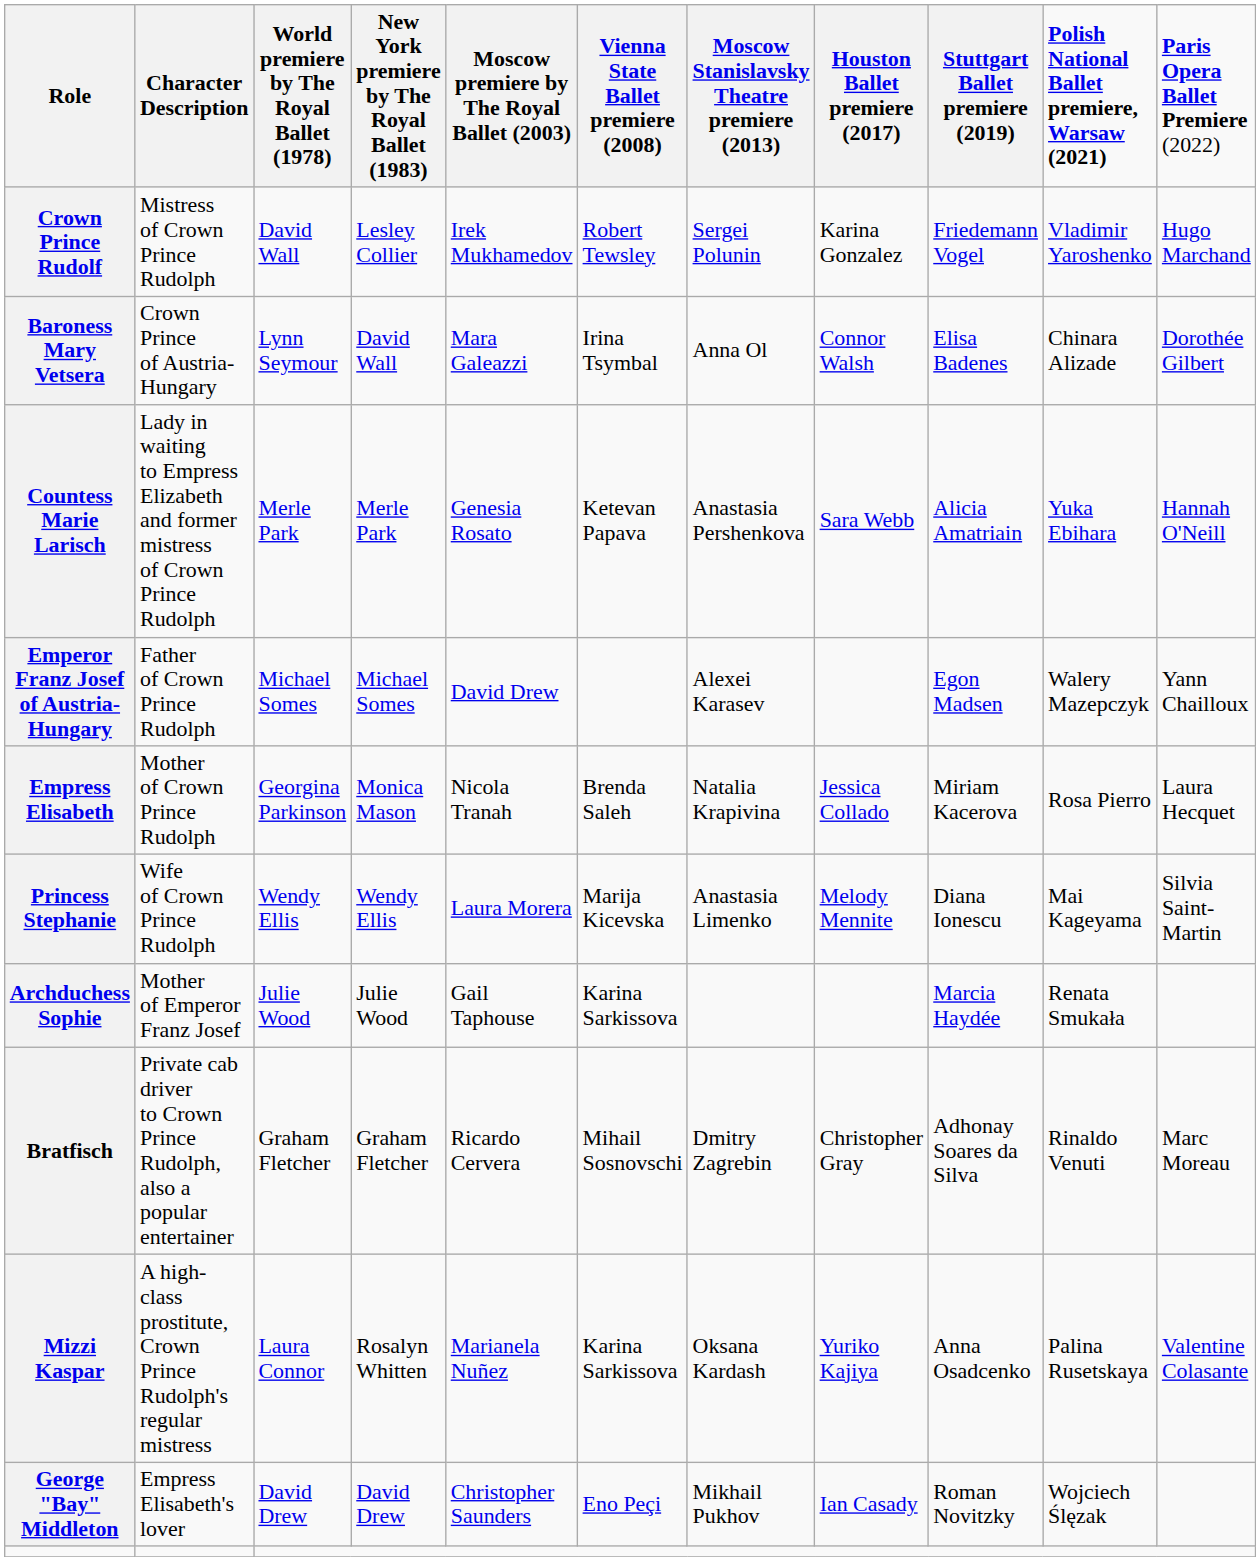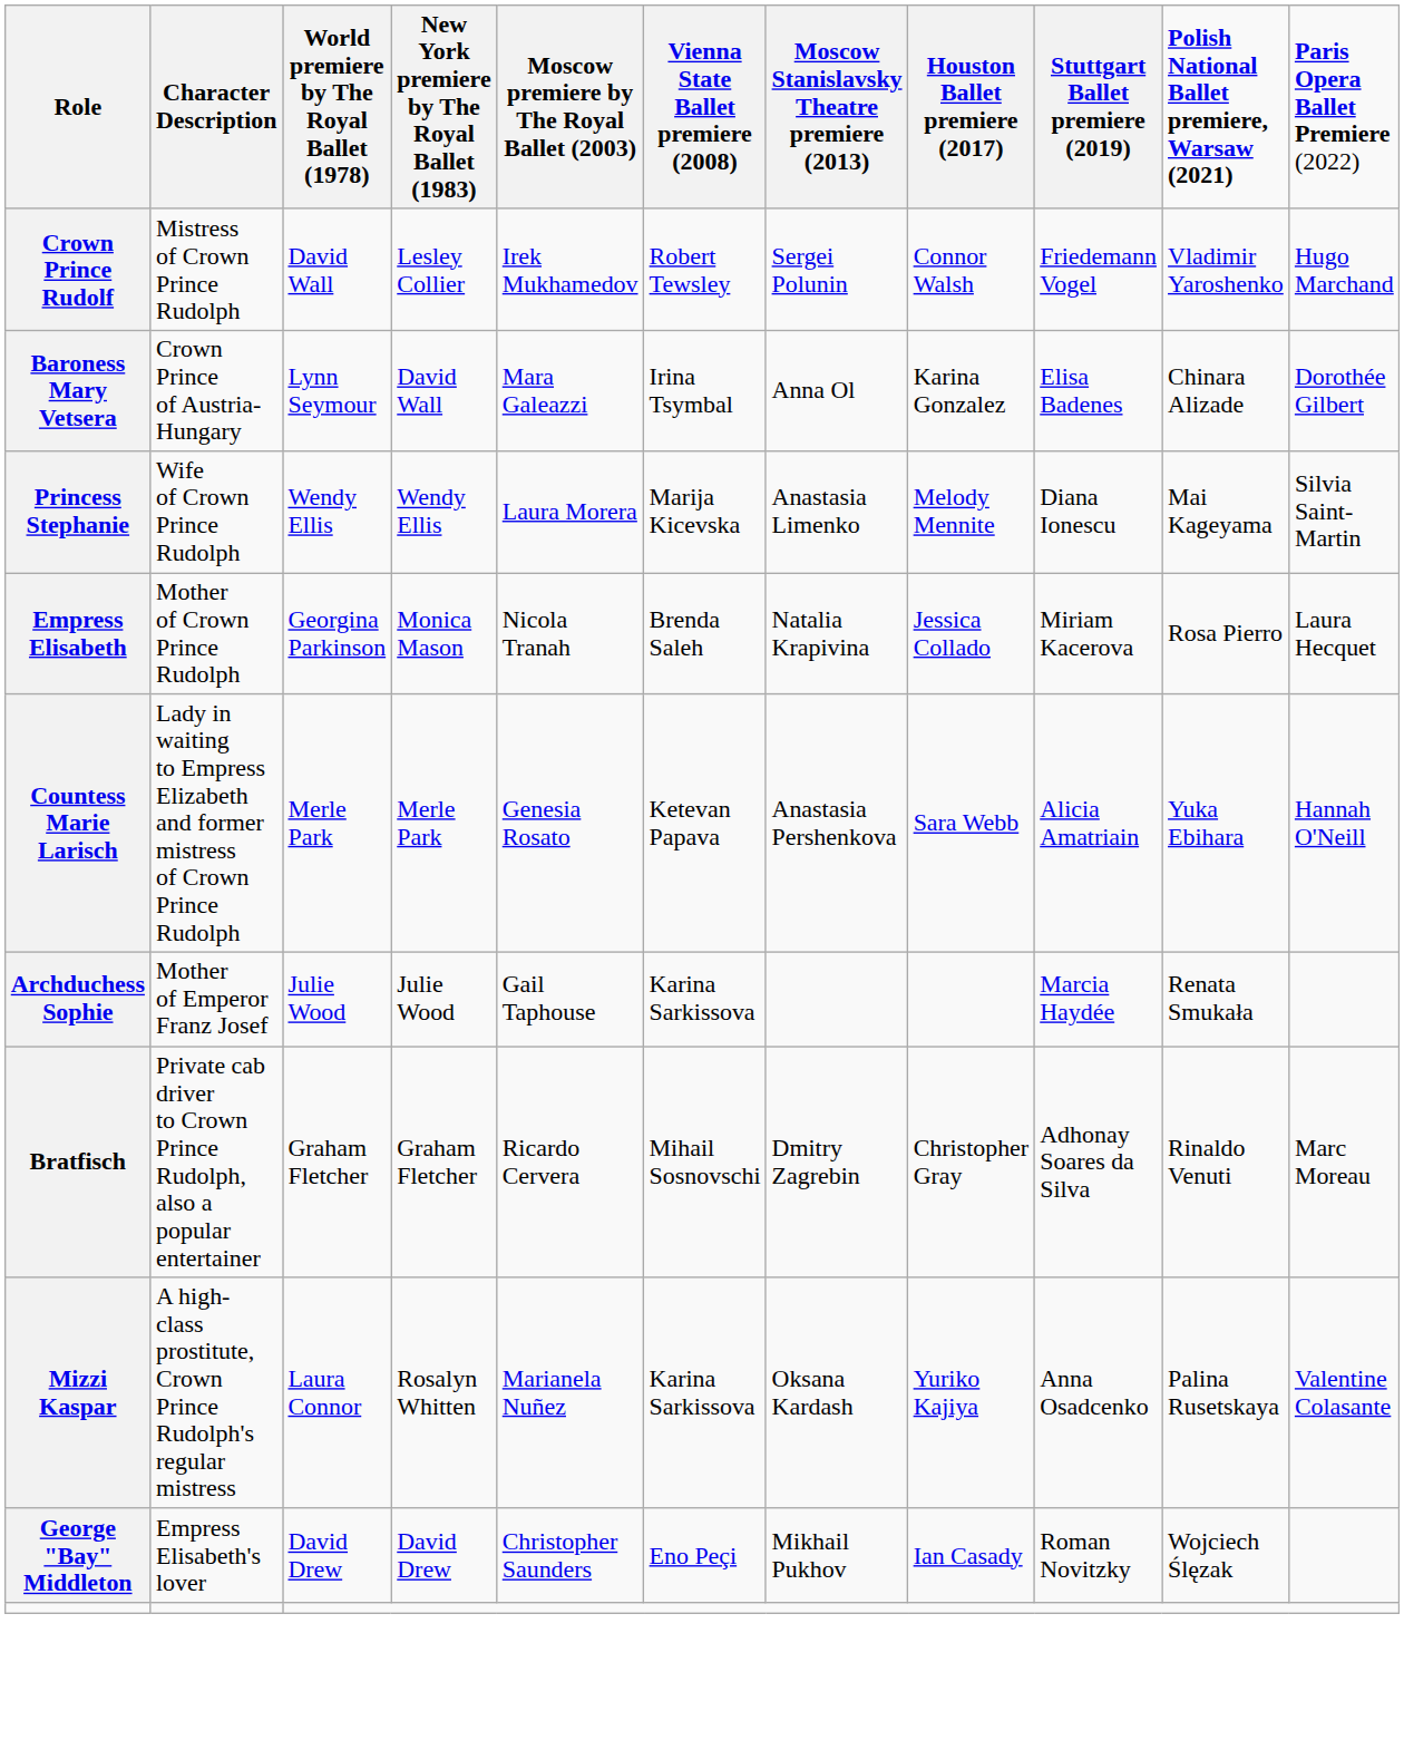 <table class="wikitable">
 <tr>
 <th><strong>Role</strong></th>
 <th>Character Description</th>
 <th>World premiere by The Royal Ballet (1978)</th>
 <th>New York premiere by The Royal Ballet (1983)</th>
 <th>Moscow premiere by The Royal Ballet (2003)</th>
 <th><a href='#'>Vienna State Ballet</a> premiere (2008)</th>
 <th><a href='#'>Moscow Stanislavsky Theatre</a> premiere (2013)</th>
 <th><a href='#'>Houston Ballet</a> premiere (2017)</th>
 <th><a href='#'>Stuttgart Ballet</a> premiere (2019)</th>
 <td><strong><a href='#'>Polish National Ballet</a> premiere, <a href='#'>Warsaw</a> (2021)</strong></td>
 <td><strong><a href='#'>Paris Opera Ballet</a> Premiere</strong> (2022)</td>
 </tr>
 <tr>
 <th><a href='#'>Crown Prince Rudolf</a></th>
 <td>Mistress<br>of Crown Prince Rudolph</td>
 <td><a href='#'>David Wall</a></td>
 <td><a href='#'>Lesley Collier</a></td>
 <td><a href='#'>Irek Mukhamedov</a></td>
 <td><a href='#'>Robert Tewsley</a></td>
 <td><a href='#'>Sergei Polunin</a></td>
-<td>Karina Gonzalez</td>
+<td><a href='#'>Connor Walsh</a></td>
 <td><a href='#'>Friedemann Vogel</a></td>
 <td><a href='#'>Vladimir Yaroshenko</a></td>
 <td><a href='#'>Hugo Marchand</a></td>
 </tr>
 <tr>
 <th><a href='#'>Baroness</a><br><a href='#'>Mary Vetsera</a></th>
 <td>Crown Prince<br>of Austria-Hungary</td>
 <td><a href='#'>Lynn Seymour</a></td>
 <td><a href='#'>David Wall</a></td>
 <td><a href='#'>Mara Galeazzi</a></td>
 <td>Irina Tsymbal</td>
 <td>Anna Ol</td>
-<td><a href='#'>Connor Walsh</a></td>
+<td>Karina Gonzalez</td>
 <td><a href='#'>Elisa Badenes</a></td>
 <td>Chinara Alizade</td>
 <td><a href='#'>Dorothée Gilbert</a></td>
 </tr>
 <tr>
-<th><a href='#'>Countess</a><br><a href='#'>Marie Larisch</a></th>
-<td>Lady in waiting<br>to Empress Elizabeth<br>and former mistress<br>of Crown Prince Rudolph</td>
-<td><a href='#'>Merle Park</a></td>
-<td><a href='#'>Merle Park</a></td>
-<td><a href='#'>Genesia Rosato</a></td>
-<td>Ketevan Papava</td>
-<td>Anastasia Pershenkova</td>
-<td><a href='#'>Sara Webb</a></td>
-<td><a href='#'>Alicia Amatriain</a></td>
-<td><a href='#'>Yuka Ebihara</a></td>
-<td><a href='#'>Hannah O'Neill</a></td>
-</tr>
-<tr>
-<th><a href='#'>Emperor Franz Josef of Austria-Hungary</a></th>
-<td>Father<br>of Crown Prince Rudolph</td>
-<td><a href='#'>Michael Somes</a></td>
-<td><a href='#'>Michael Somes</a></td>
-<td><a href='#'>David Drew</a></td>
-<td></td>
-<td>Alexei Karasev</td>
-<td></td>
-<td><a href='#'>Egon Madsen</a></td>
-<td>Walery Mazepczyk</td>
-<td>Yann Chailloux</td>
+<th><a href='#'>Princess Stephanie</a></th>
+<td>Wife<br>of Crown Prince Rudolph</td>
+<td><a href='#'>Wendy Ellis</a></td>
+<td><a href='#'>Wendy Ellis</a></td>
+<td><a href='#'>Laura Morera</a></td>
+<td>Marija Kicevska</td>
+<td>Anastasia Limenko</td>
+<td><a href='#'>Melody Mennite</a></td>
+<td>Diana Ionescu</td>
+<td>Mai Kageyama</td>
+<td>Silvia Saint-Martin</td>
 </tr>
 <tr>
 <th><a href='#'>Empress Elisabeth</a></th>
 <td>Mother<br>of Crown Prince Rudolph</td>
 <td><a href='#'>Georgina Parkinson</a></td>
 <td><a href='#'>Monica Mason</a></td>
 <td>Nicola Tranah</td>
 <td>Brenda Saleh</td>
 <td>Natalia Krapivina</td>
 <td><a href='#'>Jessica Collado</a></td>
 <td>Miriam Kacerova</td>
 <td>Rosa Pierro</td>
 <td>Laura Hecquet</td>
 </tr>
 <tr>
-<th><a href='#'>Princess Stephanie</a></th>
-<td>Wife<br>of Crown Prince Rudolph</td>
-<td><a href='#'>Wendy Ellis</a></td>
-<td><a href='#'>Wendy Ellis</a></td>
-<td><a href='#'>Laura Morera</a></td>
-<td>Marija Kicevska</td>
-<td>Anastasia Limenko</td>
-<td><a href='#'>Melody Mennite</a></td>
-<td>Diana Ionescu</td>
-<td>Mai Kageyama</td>
-<td>Silvia Saint-Martin</td>
+<th><a href='#'>Countess</a><br><a href='#'>Marie Larisch</a></th>
+<td>Lady in waiting<br>to Empress Elizabeth<br>and former mistress<br>of Crown Prince Rudolph</td>
+<td><a href='#'>Merle Park</a></td>
+<td><a href='#'>Merle Park</a></td>
+<td><a href='#'>Genesia Rosato</a></td>
+<td>Ketevan Papava</td>
+<td>Anastasia Pershenkova</td>
+<td><a href='#'>Sara Webb</a></td>
+<td><a href='#'>Alicia Amatriain</a></td>
+<td><a href='#'>Yuka Ebihara</a></td>
+<td><a href='#'>Hannah O'Neill</a></td>
 </tr>
 <tr>
 <th><a href='#'>Archduchess Sophie</a></th>
 <td>Mother<br>of Emperor Franz Josef</td>
 <td><a href='#'>Julie Wood</a></td>
 <td>Julie Wood</td>
 <td>Gail Taphouse</td>
 <td>Karina Sarkissova</td>
 <td></td>
 <td></td>
 <td><a href='#'>Marcia Haydée</a></td>
 <td>Renata Smukała</td>
 <td></td>
 </tr>
 <tr>
 <th>Bratfisch</th>
 <td>Private cab driver<br>to Crown Prince Rudolph, also a popular entertainer</td>
 <td>Graham Fletcher</td>
 <td>Graham Fletcher</td>
 <td>Ricardo Cervera</td>
 <td>Mihail Sosnovschi</td>
 <td>Dmitry Zagrebin</td>
 <td>Christopher Gray</td>
 <td>Adhonay Soares da Silva</td>
 <td>Rinaldo Venuti</td>
 <td>Marc Moreau</td>
 </tr>
 <tr>
 <th><a href='#'>Mizzi Kaspar</a></th>
 <td>A high-class prostitute,<br>Crown Prince Rudolph's regular mistress</td>
 <td><a href='#'>Laura Connor</a></td>
 <td>Rosalyn Whitten</td>
 <td><a href='#'>Marianela Nuñez</a></td>
 <td>Karina Sarkissova</td>
 <td>Oksana Kardash</td>
 <td><a href='#'>Yuriko Kajiya</a></td>
 <td>Anna Osadcenko</td>
 <td>Palina Rusetskaya</td>
 <td><a href='#'>Valentine Colasante</a></td>
 </tr>
 <tr>
 <th><a href='#'>George</a><br><a href='#'>"Bay" Middleton</a></th>
 <td>Empress Elisabeth's lover</td>
 <td><a href='#'>David Drew</a></td>
 <td><a href='#'>David Drew</a></td>
 <td><a href='#'>Christopher Saunders</a></td>
 <td><a href='#'>Eno Peçi</a></td>
 <td>Mikhail Pukhov</td>
 <td><a href='#'>Ian Casady</a></td>
 <td>Roman Novitzky</td>
 <td>Wojciech Ślęzak</td>
 <td></td>
 </tr>
 <tr>
 <td></td>
 <td></td>
 </tr>
 </table>
